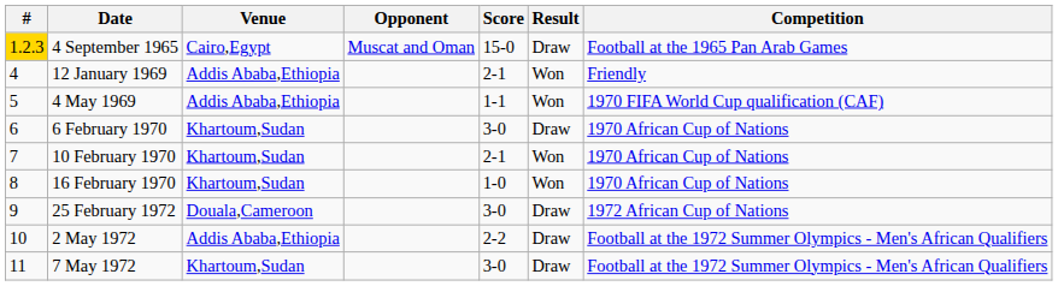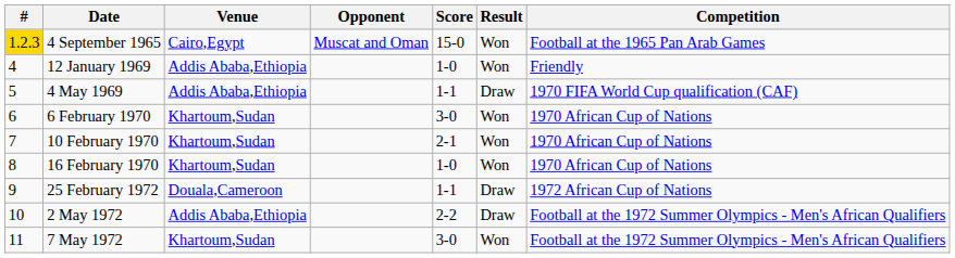 <table class ="wikitable">
 <tr>
 <th>#</th>
 <th>Date</th>
 <th>Venue</th>
 <th>Opponent</th>
 <th>Score</th>
 <th>Result</th>
 <th>Competition</th>
 </tr>
 <tr>
 <td style="background: gold;">1.2.3</td>
 <td>4 September 1965</td>
 <td><a href='#'>Cairo</a>,<a href='#'>Egypt</a></td>
 <td> <a href='#'>Muscat and Oman</a></td>
 <td>15-0</td>
-<td>Draw</td>
+<td>Won</td>
 <td><a href='#'>Football at the 1965 Pan Arab Games</a></td>
 </tr>
 <tr>
 <td>4</td>
 <td>12 January 1969</td>
 <td><a href='#'>Addis Ababa</a>,<a href='#'>Ethiopia</a></td>
 <td></td>
-<td>2-1</td>
+<td>1-0</td>
 <td>Won</td>
 <td><a href='#'>Friendly</a></td>
 </tr>
 <tr>
 <td>5</td>
 <td>4 May 1969</td>
 <td><a href='#'>Addis Ababa</a>,<a href='#'>Ethiopia</a></td>
 <td></td>
 <td>1-1</td>
-<td>Won</td>
+<td>Draw</td>
 <td><a href='#'>1970 FIFA World Cup qualification (CAF)</a></td>
 </tr>
 <tr>
 <td>6</td>
 <td>6 February 1970</td>
 <td><a href='#'>Khartoum</a>,<a href='#'>Sudan</a></td>
 <td></td>
 <td>3-0</td>
-<td>Draw</td>
+<td>Won</td>
 <td><a href='#'>1970 African Cup of Nations</a></td>
 </tr>
 <tr>
 <td>7</td>
 <td>10 February 1970</td>
 <td><a href='#'>Khartoum</a>,<a href='#'>Sudan</a></td>
 <td></td>
 <td>2-1</td>
 <td>Won</td>
 <td><a href='#'>1970 African Cup of Nations</a></td>
 </tr>
 <tr>
 <td>8</td>
 <td>16 February 1970</td>
 <td><a href='#'>Khartoum</a>,<a href='#'>Sudan</a></td>
 <td></td>
 <td>1-0</td>
 <td>Won</td>
 <td><a href='#'>1970 African Cup of Nations</a></td>
 </tr>
 <tr>
 <td>9</td>
 <td>25 February 1972</td>
 <td><a href='#'>Douala</a>,<a href='#'>Cameroon</a></td>
 <td></td>
-<td>3-0</td>
+<td>1-1</td>
 <td>Draw</td>
 <td><a href='#'>1972 African Cup of Nations</a></td>
 </tr>
 <tr>
 <td>10</td>
 <td>2 May 1972</td>
 <td><a href='#'>Addis Ababa</a>,<a href='#'>Ethiopia</a></td>
 <td></td>
 <td>2-2</td>
 <td>Draw</td>
 <td><a href='#'>Football at the 1972 Summer Olympics - Men's African Qualifiers</a></td>
 </tr>
 <tr>
 <td>11</td>
 <td>7 May 1972</td>
 <td><a href='#'>Khartoum</a>,<a href='#'>Sudan</a></td>
 <td></td>
 <td>3-0</td>
-<td>Draw</td>
+<td>Won</td>
 <td><a href='#'>Football at the 1972 Summer Olympics - Men's African Qualifiers</a></td>
 </tr>
 </table>
